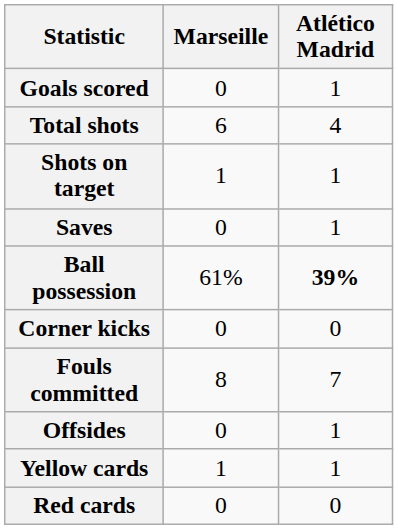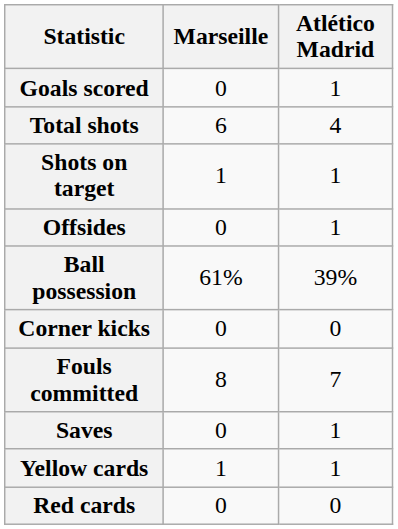 <table class="wikitable plainrowheaders" style="text-align:center">
 <tr>
 <th scope="col" style="width:100px">Statistic</th>
 <th scope="col" style="width:70px">Marseille</th>
 <th scope="col" style="width:70px">Atlético Madrid</th>
 </tr>
 <tr>
 <th scope=row>Goals scored</th>
 <td>0</td>
 <td>1</td>
 </tr>
 <tr>
 <th scope=row>Total shots</th>
 <td>6</td>
 <td>4</td>
 </tr>
 <tr>
 <th scope=row>Shots on target</th>
 <td>1</td>
 <td>1</td>
 </tr>
 <tr>
-<th scope=row>Saves</th>
+<th scope=row>Offsides</th>
 <td>0</td>
 <td>1</td>
 </tr>
 <tr>
 <th scope=row>Ball possession</th>
 <td>61%</td>
-<td><strong>39%</strong></td>
+<td>39%</td>
 </tr>
 <tr>
 <th scope=row>Corner kicks</th>
 <td>0</td>
 <td>0</td>
 </tr>
 <tr>
 <th scope=row>Fouls committed</th>
 <td>8</td>
 <td>7</td>
 </tr>
 <tr>
-<th scope=row>Offsides</th>
+<th scope=row>Saves</th>
 <td>0</td>
 <td>1</td>
 </tr>
 <tr>
 <th scope=row>Yellow cards</th>
 <td>1</td>
 <td>1</td>
 </tr>
 <tr>
 <th scope=row>Red cards</th>
 <td>0</td>
 <td>0</td>
 </tr>
 </table>
